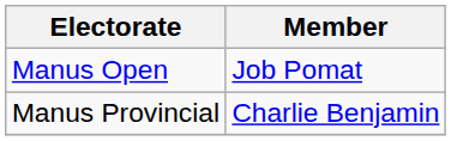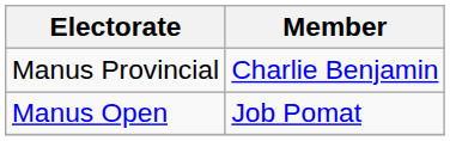 <table class="wikitable">
 <tr>
 <th><strong>Electorate</strong></th>
 <th><strong>Member</strong></th>
 </tr>
 <tr>
+<td>Manus Provincial</td>
+<td><a href='#'>Charlie Benjamin</a></td>
+</tr>
+<tr>
 <td><a href='#'>Manus Open</a></td>
 <td><a href='#'>Job Pomat</a></td>
 </tr>
 <tr>
-<td>Manus Provincial</td>
-<td><a href='#'>Charlie Benjamin</a></td>
-</tr>
-<tr>
 </tr>
 </table>
